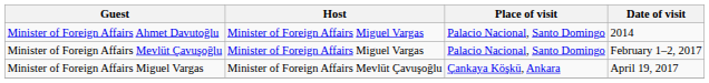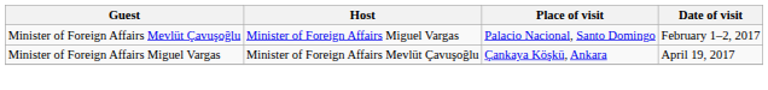 <table class="wikitable" border="1">
 <tr>
 <th>Guest</th>
 <th>Host</th>
 <th>Place of visit</th>
 <th>Date of visit</th>
-</tr>
-<tr>
-<td> <a href='#'>Minister of Foreign Affairs</a> <a href='#'>Ahmet Davutoğlu</a></td>
-<td> <a href='#'>Minister of Foreign Affairs</a> <a href='#'>Miguel Vargas</a></td>
-<td><a href='#'>Palacio Nacional</a>, <a href='#'>Santo Domingo</a></td>
-<td>2014</td>
 </tr>
 <tr>
 <td> Minister of Foreign Affairs <a href='#'>Mevlüt Çavuşoğlu</a></td>
 <td> <a href='#'>Minister of Foreign Affairs</a> Miguel Vargas</td>
 <td><a href='#'>Palacio Nacional</a>, <a href='#'>Santo Domingo</a></td>
 <td>February 1–2, 2017</td>
 </tr>
 <tr>
 <td> Minister of Foreign Affairs Miguel Vargas</td>
 <td> Minister of Foreign Affairs Mevlüt Çavuşoğlu</td>
 <td><a href='#'>Çankaya Köşkü</a>, <a href='#'>Ankara</a></td>
 <td>April 19, 2017</td>
 </tr>
 <tr>
 </tr>
 </table>
